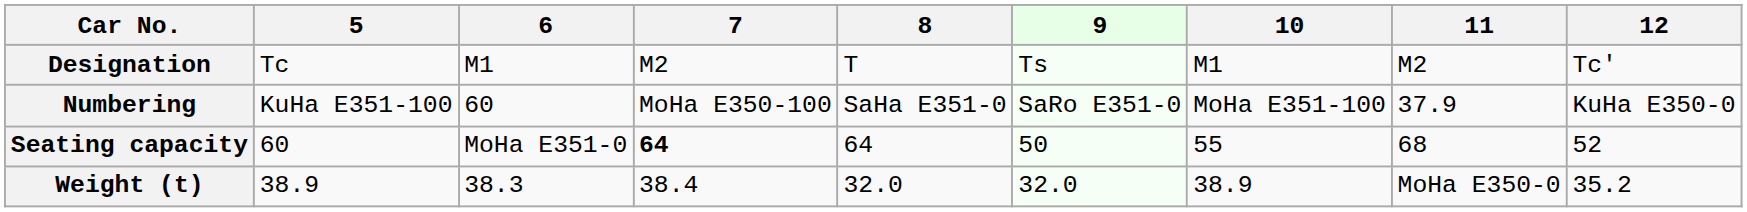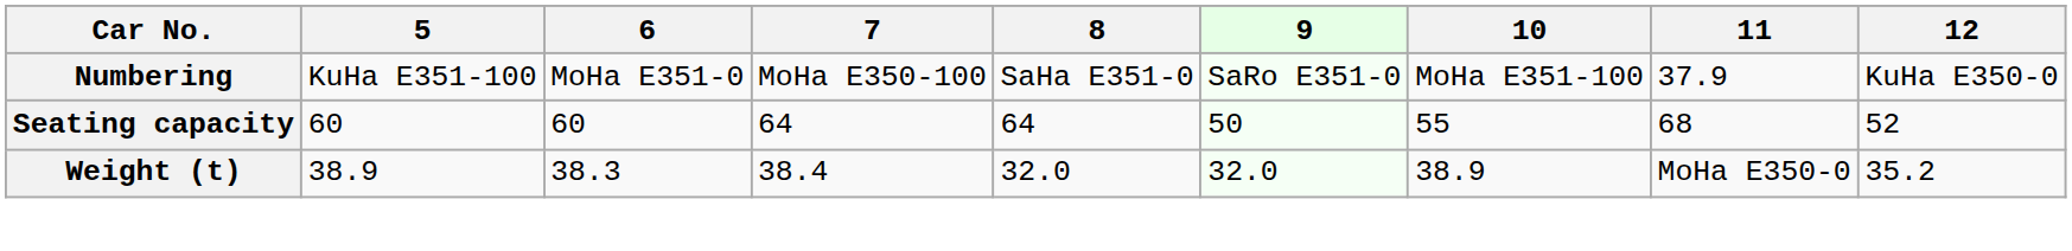 <table class="wikitable">
 <tr>
 <th>Car No.</th>
 <th>5</th>
 <th>6</th>
 <th>7</th>
 <th>8</th>
 <th style="background: #E6FFE6">9</th>
 <th>10</th>
 <th>11</th>
 <th>12</th>
 </tr>
 <tr>
-<th>Designation</th>
-<td>Tc</td>
-<td>M1</td>
-<td>M2</td>
-<td>T</td>
-<td style="background: #F5FFF5">Ts</td>
-<td>M1</td>
-<td>M2</td>
-<td>Tc'</td>
-</tr>
-<tr>
 <th>Numbering</th>
 <td>KuHa E351-100</td>
-<td>60</td>
+<td>MoHa E351-0</td>
 <td>MoHa E350-100</td>
 <td>SaHa E351-0</td>
 <td style="background: #F5FFF5">SaRo E351-0</td>
 <td>MoHa E351-100</td>
 <td>37.9</td>
 <td>KuHa E350-0</td>
 </tr>
 <tr>
 <th>Seating capacity</th>
 <td>60</td>
-<td>MoHa E351-0</td>
-<td><strong>64</strong></td>
+<td>60</td>
+<td>64</td>
 <td>64</td>
 <td style="background: #F5FFF5">50</td>
 <td>55</td>
 <td>68</td>
 <td>52</td>
 </tr>
 <tr>
 <th>Weight (t)</th>
 <td>38.9</td>
 <td>38.3</td>
 <td>38.4</td>
 <td>32.0</td>
 <td style="background: #F5FFF5">32.0</td>
 <td>38.9</td>
 <td>MoHa E350-0</td>
 <td>35.2</td>
 </tr>
 </table>
